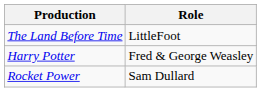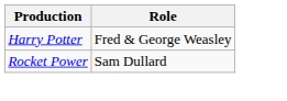 <table class="wikitable plainrowheaders">
 <tr>
 <th>Production</th>
 <th>Role</th>
-</tr>
-<tr>
-<td><em><a href='#'>The Land Before Time</a></em></td>
-<td>LittleFoot</td>
 </tr>
 <tr>
 <td><em><a href='#'>Harry Potter</a></em></td>
 <td>Fred & George Weasley</td>
 </tr>
 <tr>
 <td><em><a href='#'>Rocket Power</a></em></td>
 <td>Sam Dullard</td>
 </tr>
 </table>
